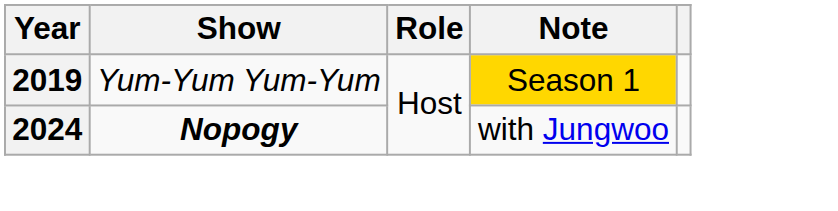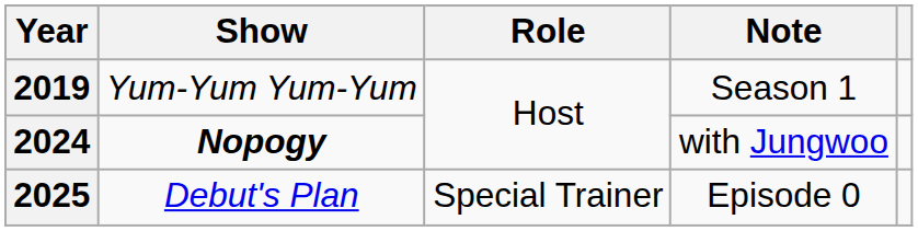 <table class="wikitable sortable plainrowheaders" style="text-align: center;">
 <tr>
 <th scope="col">Year</th>
 <th scope="col">Show</th>
 <th scope="col">Role</th>
 <th scope="col">Note</th>
 <th scope="col" class="unsortable"></th>
 </tr>
 <tr>
 <th scope="row">2019</th>
 <td><em>Yum-Yum Yum-Yum</em></td>
 <td rowspan="2">Host</td>
-<td style="background: gold;">Season 1</td>
+<td>Season 1</td>
 <td></td>
 </tr>
 <tr>
 <th scope="row">2024</th>
 <td><strong><em>Nopogy</em></strong></td>
 <td>with <a href='#'>Jungwoo</a></td>
 <td></td>
 </tr>
+<tr>
+<th scope="row">2025</th>
+<td><em><a href='#'>Debut's Plan</a></em></td>
+<td>Special Trainer</td>
+<td>Episode 0</td>
+<td></td>
+</tr>
 </table>
